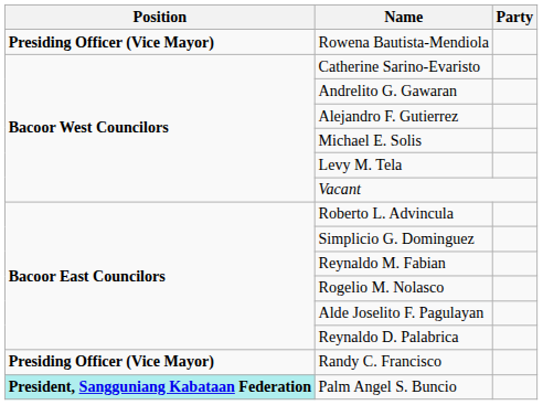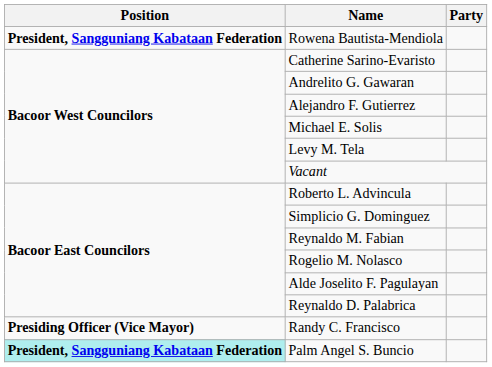 <table class=wikitable>
 <tr>
 <th>Position</th>
 <th>Name</th>
 <th colspan=2>Party</th>
 </tr>
 <tr>
-<td><strong>Presiding Officer (Vice Mayor)</strong></td>
+<td><strong>President, <a href='#'>Sangguniang Kabataan</a> Federation</strong></td>
 <td>Rowena Bautista-Mendiola</td>
 <td></td>
 </tr>
 <tr>
 <td rowspan=6><strong>Bacoor West Councilors</strong></td>
 <td>Catherine Sarino-Evaristo</td>
 <td></td>
 </tr>
 <tr>
 <td>Andrelito G. Gawaran</td>
 <td></td>
 </tr>
 <tr>
 <td>Alejandro F. Gutierrez</td>
 <td></td>
 </tr>
 <tr>
 <td>Michael E. Solis</td>
 <td></td>
 </tr>
 <tr>
 <td>Levy M. Tela</td>
 <td></td>
 </tr>
 <tr>
 <td colspan=3><em>Vacant</em></td>
 </tr>
 <tr>
 <td rowspan=6><strong>Bacoor East Councilors</strong></td>
 <td>Roberto L. Advincula</td>
 <td></td>
 </tr>
 <tr>
 <td>Simplicio G. Dominguez</td>
 <td></td>
 </tr>
 <tr>
 <td>Reynaldo M. Fabian</td>
 <td></td>
 </tr>
 <tr>
 <td>Rogelio M. Nolasco</td>
 <td></td>
 </tr>
 <tr>
 <td>Alde Joselito F. Pagulayan</td>
 <td></td>
 </tr>
 <tr>
 <td>Reynaldo D. Palabrica</td>
 <td></td>
 </tr>
 <tr>
 <td><strong>Presiding Officer (Vice Mayor)</strong></td>
 <td>Randy C. Francisco </td>
 <td></td>
 </tr>
 <tr>
 <td style="background: paleturquoise;"><strong>President, <a href='#'>Sangguniang Kabataan</a> Federation</strong></td>
 <td>Palm Angel S. Buncio </td>
 <td></td>
 </tr>
 </table>
